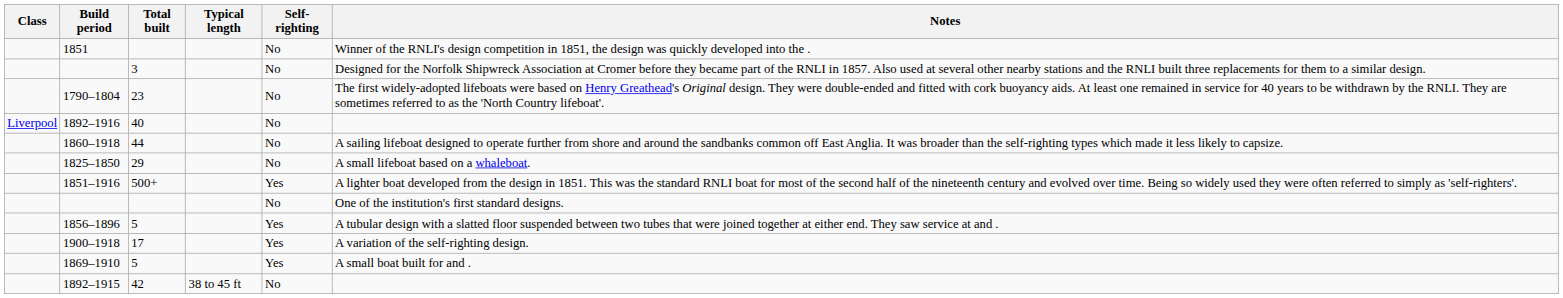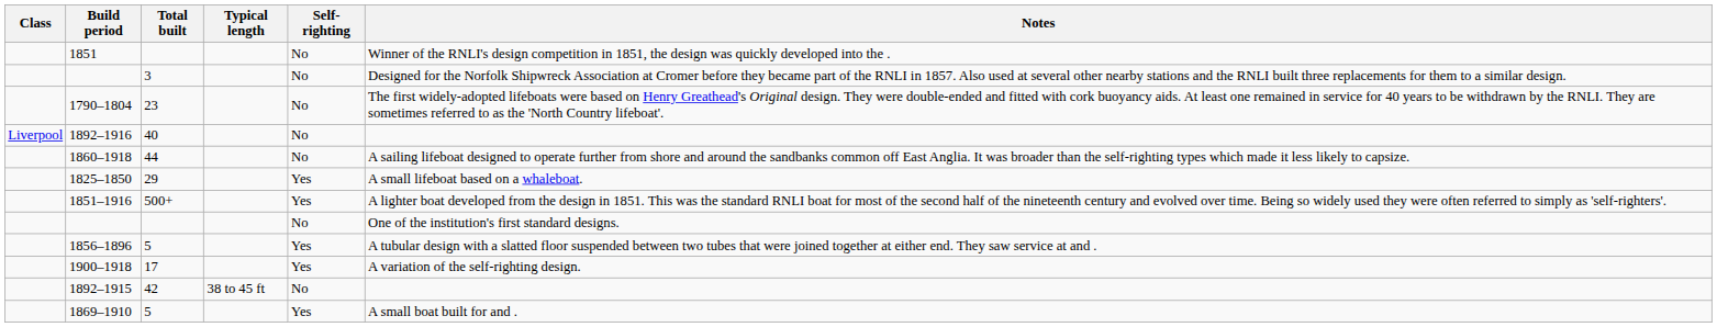 <table class="wikitable sortable">
 <tr>
 <th>Class</th>
 <th>Build period</th>
 <th>Total built</th>
 <th>Typical length</th>
 <th>Self-righting</th>
 <th>Notes</th>
 </tr>
 <tr>
 <td></td>
 <td>1851</td>
 <td></td>
 <td></td>
 <td>No</td>
 <td>Winner of the RNLI's design competition in 1851, the design was quickly developed into the .</td>
 </tr>
 <tr>
 <td></td>
 <td></td>
 <td>3</td>
 <td></td>
 <td>No</td>
 <td>Designed for the Norfolk Shipwreck Association at Cromer before they became part of the RNLI in 1857. Also used at several other nearby stations and the RNLI built three replacements for them to a similar design.</td>
 </tr>
 <tr>
 <td></td>
 <td>1790–1804</td>
 <td>23</td>
 <td></td>
 <td>No</td>
 <td>The first widely-adopted lifeboats were based on <a href='#'>Henry Greathead</a>'s <em>Original</em> design. They were double-ended and fitted with cork buoyancy aids. At least one remained in service for 40 years to be withdrawn by the RNLI. They are sometimes referred to as the 'North Country lifeboat'.</td>
 </tr>
 <tr>
 <td><a href='#'>Liverpool</a></td>
 <td>1892–1916</td>
 <td>40</td>
 <td></td>
 <td>No</td>
 <td></td>
 </tr>
 <tr>
 <td></td>
 <td>1860–1918</td>
 <td>44</td>
 <td></td>
 <td>No</td>
 <td>A sailing lifeboat designed  to operate further from shore and around the sandbanks common off East Anglia. It was broader than the self-righting types which made it less likely to capsize.</td>
 </tr>
 <tr>
 <td></td>
 <td>1825–1850</td>
 <td>29</td>
 <td></td>
-<td>No</td>
+<td>Yes</td>
 <td>A small lifeboat based on a <a href='#'>whaleboat</a>.</td>
 </tr>
 <tr>
 <td></td>
 <td>1851–1916</td>
 <td>500+</td>
 <td></td>
 <td>Yes</td>
 <td>A lighter boat developed from the  design in 1851. This was the standard RNLI boat for most of the second half of the nineteenth century and evolved over time. Being so widely used they were often referred to simply as 'self-righters'.</td>
 </tr>
 <tr>
 <td></td>
 <td></td>
 <td></td>
 <td></td>
 <td>No</td>
 <td>One of the institution's first standard designs.</td>
 </tr>
 <tr>
 <td></td>
 <td>1856–1896</td>
 <td>5</td>
 <td></td>
 <td>Yes</td>
 <td>A tubular design with a slatted floor suspended between two tubes that were joined together at either end. They saw service at  and .</td>
 </tr>
 <tr>
 <td></td>
 <td>1900–1918</td>
 <td>17</td>
 <td></td>
 <td>Yes</td>
 <td>A variation of the self-righting design.</td>
 </tr>
 <tr>
 <td></td>
+<td>1892–1915</td>
+<td>42</td>
+<td>38 to 45 ft </td>
+<td>No</td>
+<td></td>
+</tr>
+<tr>
+<td></td>
 <td>1869–1910</td>
 <td>5</td>
 <td></td>
 <td>Yes</td>
 <td>A small boat built for  and .</td>
 </tr>
-<tr>
-<td></td>
-<td>1892–1915</td>
-<td>42</td>
-<td>38 to 45 ft </td>
-<td>No</td>
-<td></td>
-</tr>
 </table>
